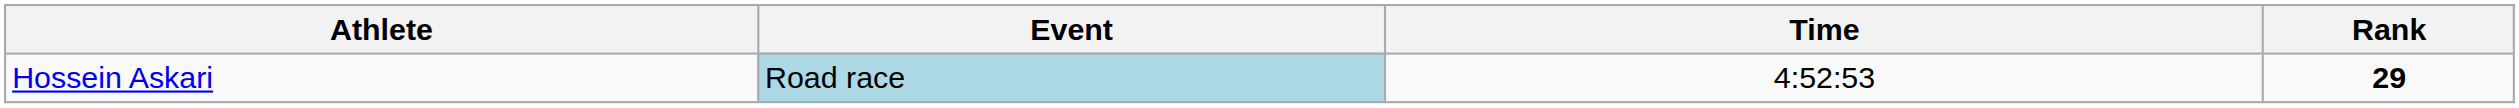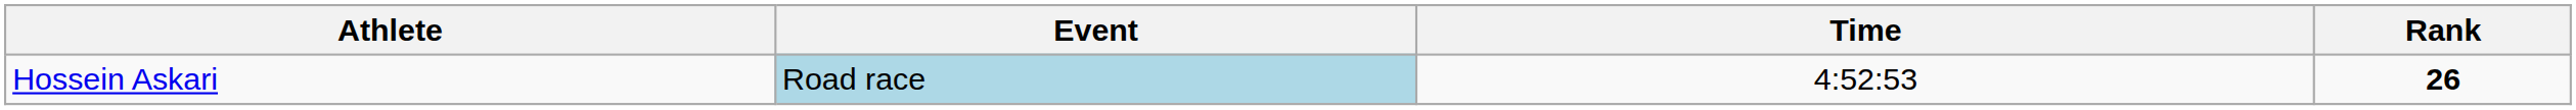 <table class="wikitable" width="60%" style="text-align:center; font-size:90%">
 <tr>
 <th width="30%">Athlete</th>
 <th width="25%">Event</th>
 <th width="35%">Time</th>
 <th width="10%">Rank</th>
 </tr>
 <tr>
 <td align="left"><a href='#'>Hossein Askari</a></td>
 <td align="left" style="background: lightblue;">Road race</td>
 <td>4:52:53</td>
-<td><strong>29</strong></td>
+<td><strong>26</strong></td>
 </tr>
 </table>
